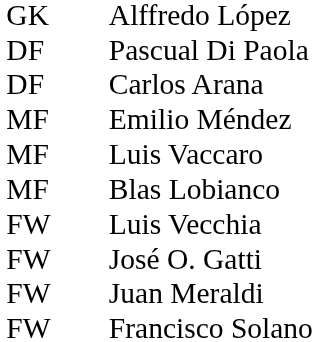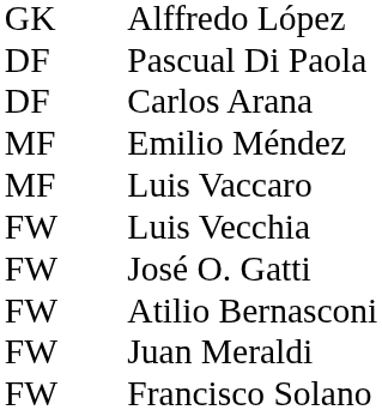 <table cellspacing="0" cellpadding="0" style="font-size:90%; margin:0.2em auto;">
 <tr>
 <th width="25"></th>
 <th width="25"></th>
 </tr>
 <tr>
 <td>GK</td>
 <td></td>
 <td>Alffredo López</td>
 </tr>
 <tr>
 <td>DF</td>
 <td></td>
 <td>Pascual Di Paola</td>
 </tr>
 <tr>
 <td>DF</td>
 <td></td>
 <td>Carlos Arana</td>
 </tr>
 <tr>
 <td>MF</td>
 <td></td>
 <td>Emilio Méndez</td>
 </tr>
 <tr>
 <td>MF</td>
 <td></td>
 <td>Luis Vaccaro</td>
 </tr>
 <tr>
-<td>MF</td>
-<td></td>
-<td>Blas Lobianco</td>
-</tr>
-<tr>
 <td>FW</td>
 <td></td>
 <td>Luis Vecchia</td>
 </tr>
 <tr>
 <td>FW</td>
 <td></td>
 <td>José O. Gatti</td>
 </tr>
 <tr>
 <td>FW</td>
 <td></td>
+<td>Atilio Bernasconi</td>
+</tr>
+<tr>
+<td>FW</td>
+<td></td>
 <td>Juan Meraldi</td>
 </tr>
 <tr>
 <td>FW</td>
 <td></td>
 <td>Francisco Solano</td>
 </tr>
 </table>
